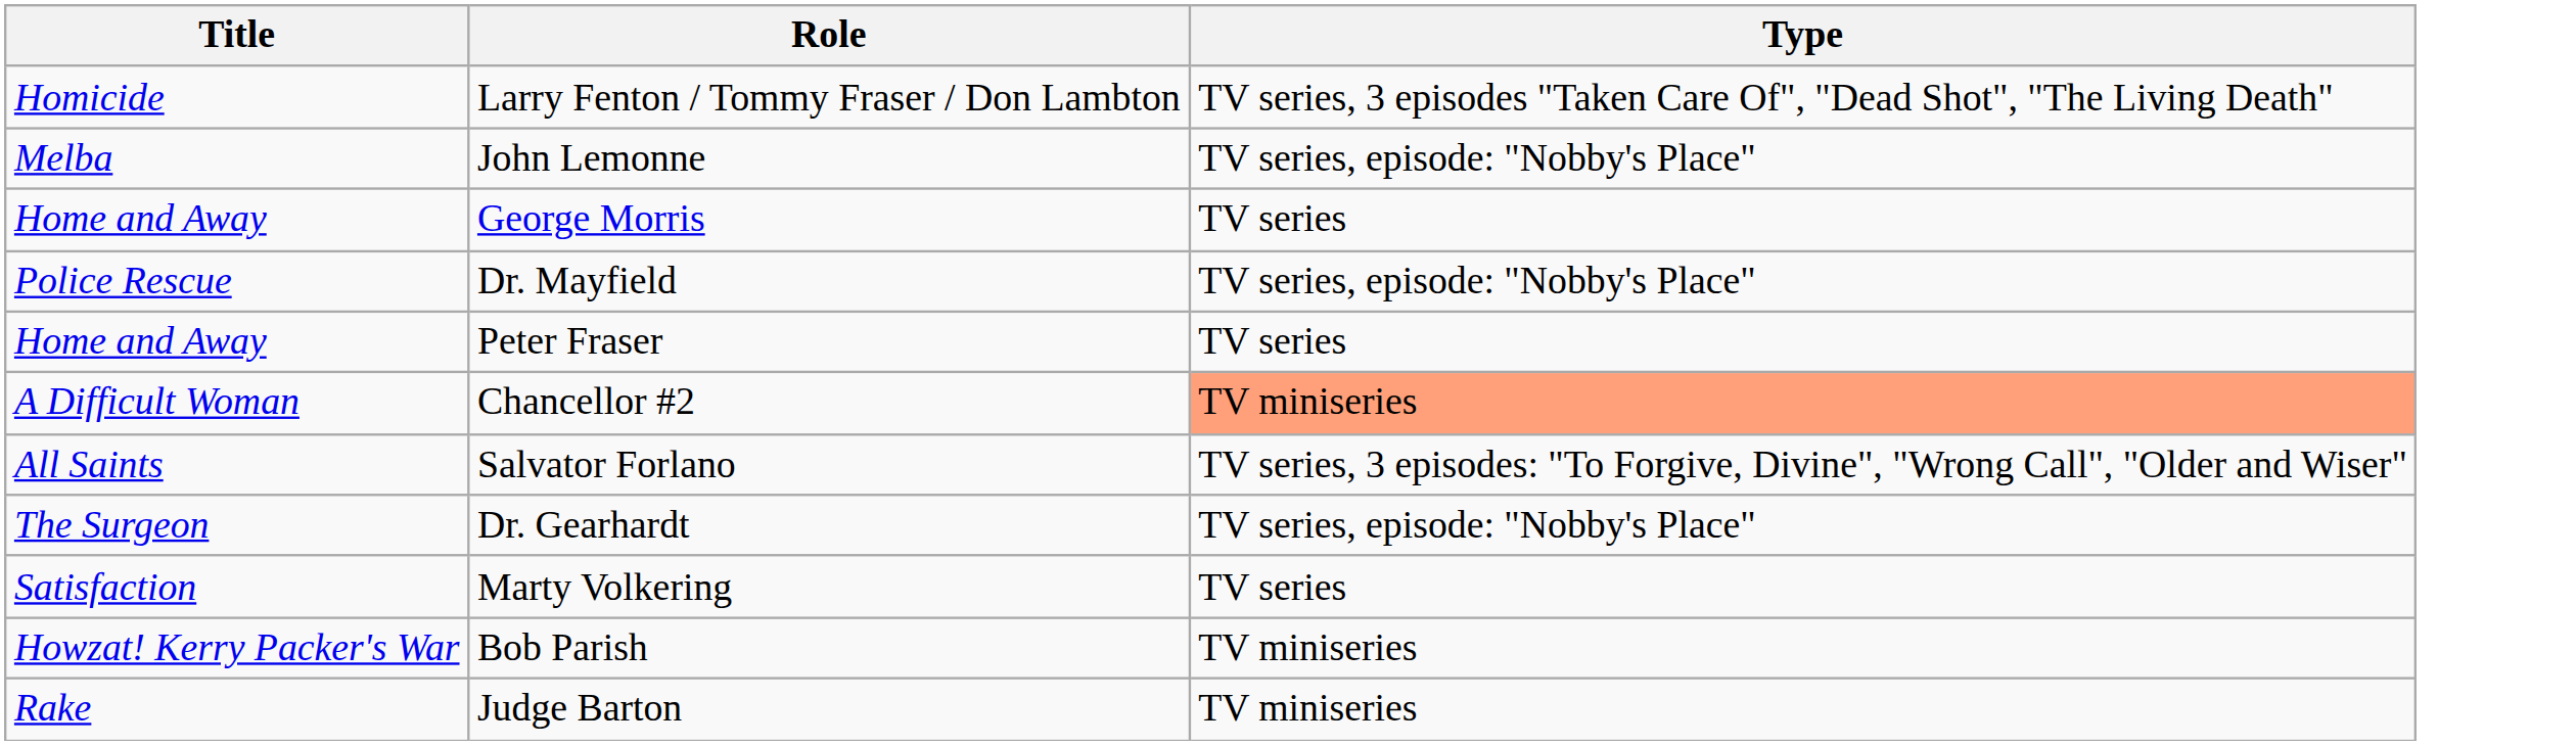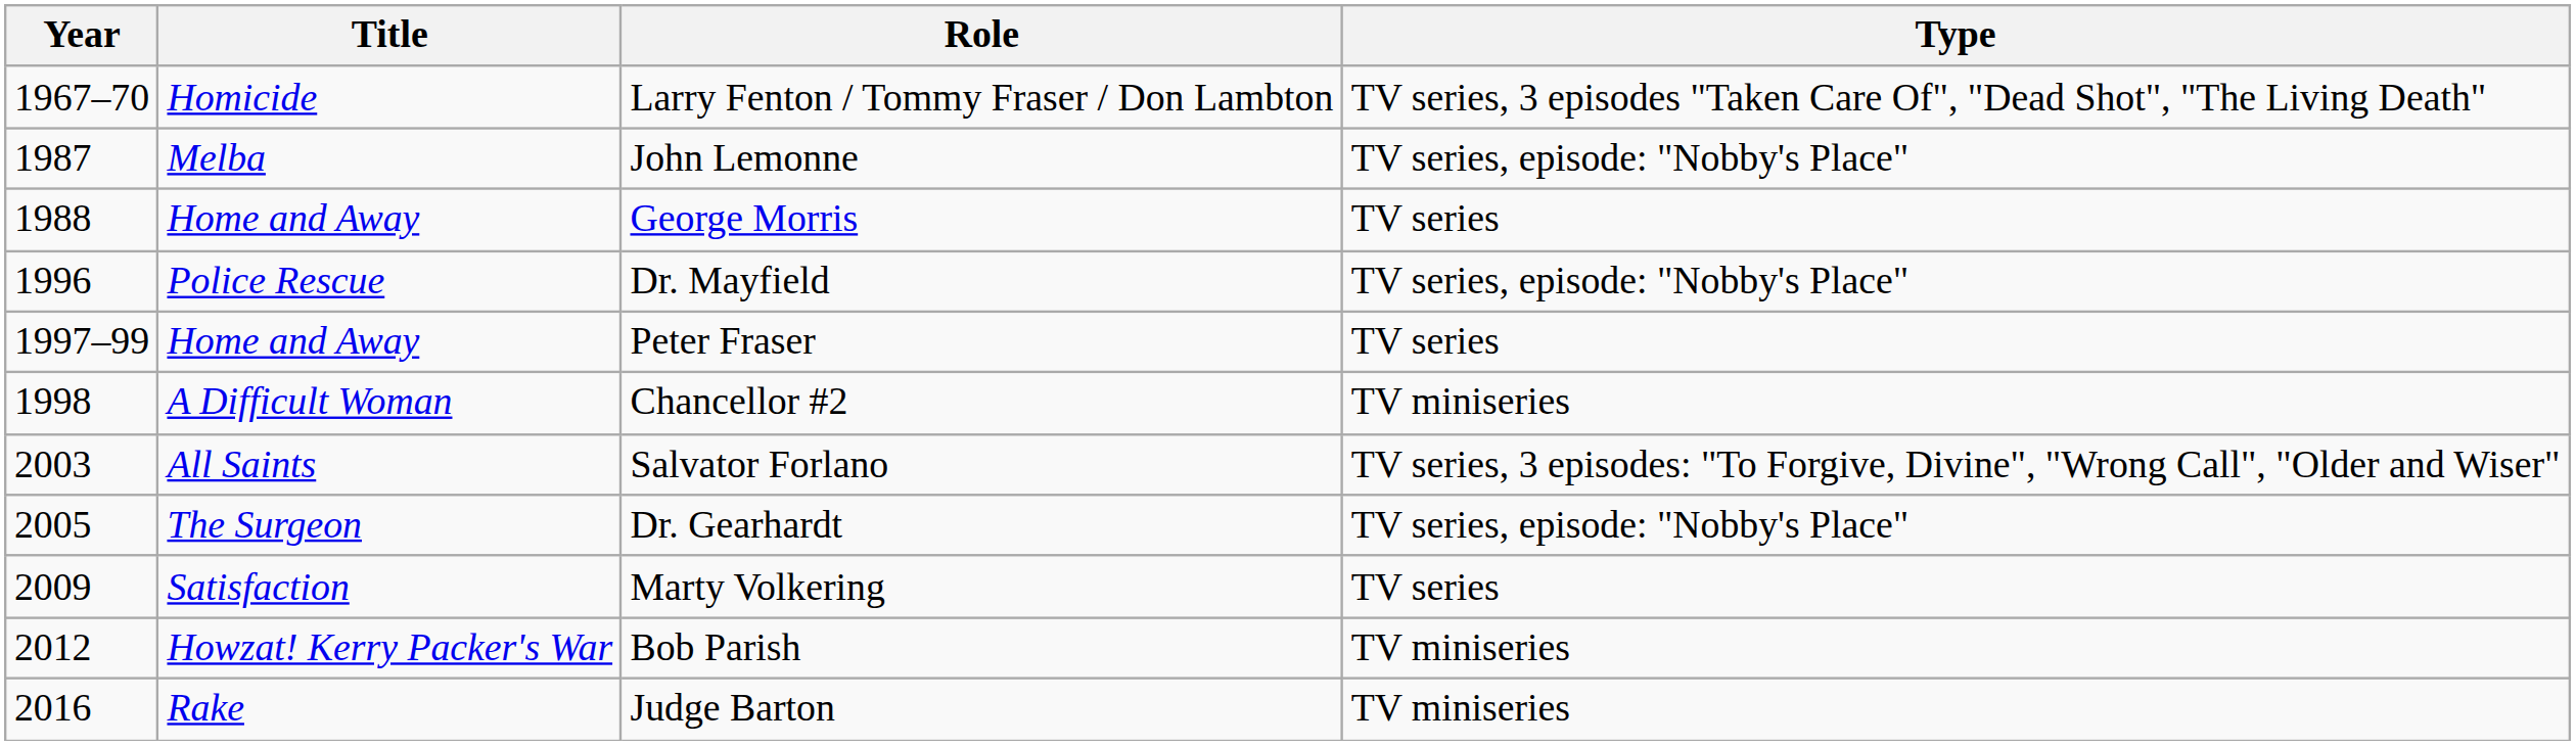 <table class="wikitable sortable">
 <tr>
+<th>Year</th>
 <th>Title</th>
 <th>Role</th>
 <th>Type</th>
 </tr>
 <tr>
+<td>1967–70</td>
 <td><em><a href='#'>Homicide</a></em></td>
 <td>Larry Fenton / Tommy Fraser / Don Lambton</td>
 <td>TV series, 3 episodes "Taken Care Of", "Dead Shot", "The Living Death"</td>
 </tr>
 <tr>
+<td>1987</td>
 <td><em><a href='#'>Melba</a></em></td>
 <td>John Lemonne</td>
 <td>TV series, episode: "Nobby's Place"</td>
 </tr>
 <tr>
+<td>1988</td>
 <td><em><a href='#'>Home and Away</a></em></td>
 <td><a href='#'>George Morris</a></td>
 <td>TV series</td>
 </tr>
 <tr>
+<td>1996</td>
 <td><em><a href='#'>Police Rescue</a></em></td>
 <td>Dr. Mayfield</td>
 <td>TV series, episode: "Nobby's Place"</td>
 </tr>
 <tr>
+<td>1997–99</td>
 <td><em><a href='#'>Home and Away</a></em></td>
 <td>Peter Fraser</td>
 <td>TV series</td>
 </tr>
 <tr>
+<td>1998</td>
 <td><em><a href='#'>A Difficult Woman</a></em></td>
 <td>Chancellor #2</td>
-<td style="background: lightsalmon;">TV miniseries</td>
+<td>TV miniseries</td>
 </tr>
 <tr>
+<td>2003</td>
 <td><em><a href='#'>All Saints</a></em></td>
 <td>Salvator Forlano</td>
 <td>TV series, 3 episodes: "To Forgive, Divine", "Wrong Call", "Older and Wiser"</td>
 </tr>
 <tr>
+<td>2005</td>
 <td><em><a href='#'>The Surgeon</a></em></td>
 <td>Dr. Gearhardt</td>
 <td>TV series, episode: "Nobby's Place"</td>
 </tr>
 <tr>
+<td>2009</td>
 <td><em><a href='#'>Satisfaction</a></em></td>
 <td>Marty Volkering</td>
 <td>TV series</td>
 </tr>
 <tr>
+<td>2012</td>
 <td><em><a href='#'>Howzat! Kerry Packer's War</a></em></td>
 <td>Bob Parish</td>
 <td>TV miniseries</td>
 </tr>
 <tr>
+<td>2016</td>
 <td><em><a href='#'>Rake</a></em></td>
 <td>Judge Barton</td>
 <td>TV miniseries</td>
 </tr>
 </table>
